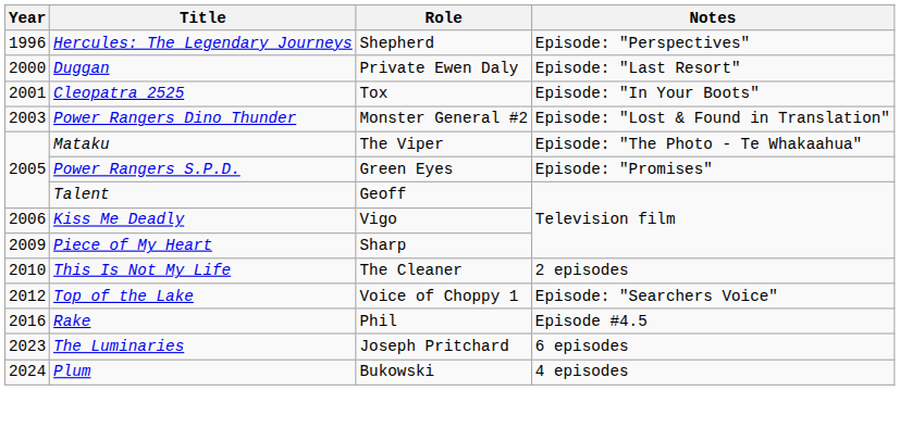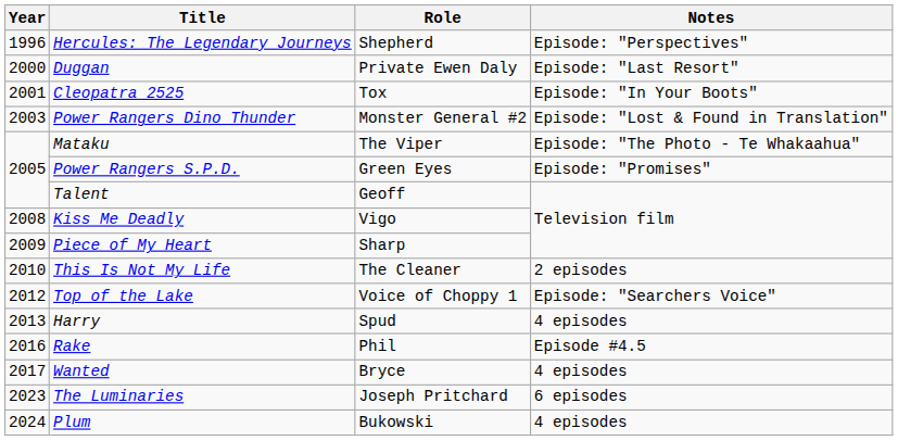 <table class="wikitable sortable">
 <tr>
 <th>Year</th>
 <th>Title</th>
 <th>Role</th>
 <th>Notes</th>
 </tr>
 <tr>
 <td>1996</td>
 <td><em><a href='#'>Hercules: The Legendary Journeys</a></em></td>
 <td>Shepherd</td>
 <td>Episode: "Perspectives"</td>
 </tr>
 <tr>
 <td>2000</td>
 <td><a href='#'><em>Duggan</em></a></td>
 <td>Private Ewen Daly</td>
 <td>Episode: "Last Resort"</td>
 </tr>
 <tr>
 <td>2001</td>
 <td><em><a href='#'>Cleopatra 2525</a></em></td>
 <td>Tox</td>
 <td>Episode: "In Your Boots"</td>
 </tr>
 <tr>
 <td>2003</td>
 <td><em><a href='#'>Power Rangers Dino Thunder</a></em></td>
 <td>Monster General #2</td>
 <td>Episode: "Lost & Found in Translation"</td>
 </tr>
 <tr>
 <td rowspan="3">2005</td>
 <td><em>Mataku</em></td>
 <td>The Viper</td>
 <td>Episode: "The Photo - Te Whakaahua"</td>
 </tr>
 <tr>
 <td><em><a href='#'>Power Rangers S.P.D.</a></em></td>
 <td>Green Eyes</td>
 <td>Episode: "Promises"</td>
 </tr>
 <tr>
 <td><em>Talent</em></td>
 <td>Geoff</td>
 <td rowspan="3">Television film</td>
 </tr>
 <tr>
-<td>2006</td>
+<td>2008</td>
 <td><a href='#'><em>Kiss Me Deadly</em></a></td>
 <td>Vigo</td>
 </tr>
 <tr>
 <td>2009</td>
 <td><a href='#'><em>Piece of My Heart</em></a></td>
 <td>Sharp</td>
 </tr>
 <tr>
 <td>2010</td>
 <td><em><a href='#'>This Is Not My Life</a></em></td>
 <td>The Cleaner</td>
 <td>2 episodes</td>
 </tr>
 <tr>
 <td>2012</td>
 <td><em><a href='#'>Top of the Lake</a></em></td>
 <td>Voice of Choppy 1</td>
 <td>Episode: "Searchers Voice"</td>
 </tr>
 <tr>
+<td>2013</td>
+<td><em>Harry</em></td>
+<td>Spud</td>
+<td>4 episodes</td>
+</tr>
+<tr>
 <td>2016</td>
 <td><a href='#'><em>Rake</em></a></td>
 <td>Phil</td>
 <td>Episode #4.5</td>
+</tr>
+<tr>
+<td>2017</td>
+<td><a href='#'><em>Wanted</em></a></td>
+<td>Bryce</td>
+<td>4 episodes</td>
 </tr>
 <tr>
 <td>2023</td>
 <td><a href='#'><em>The Luminaries</em></a></td>
 <td>Joseph Pritchard</td>
 <td>6 episodes</td>
 </tr>
 <tr>
 <td>2024</td>
 <td><em><a href='#'>Plum</a></em></td>
 <td>Bukowski</td>
 <td>4 episodes</td>
 </tr>
 </table>
